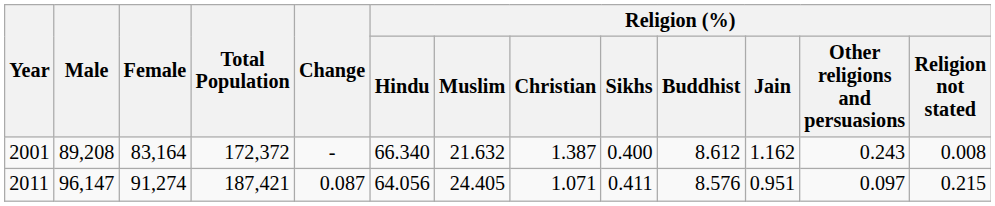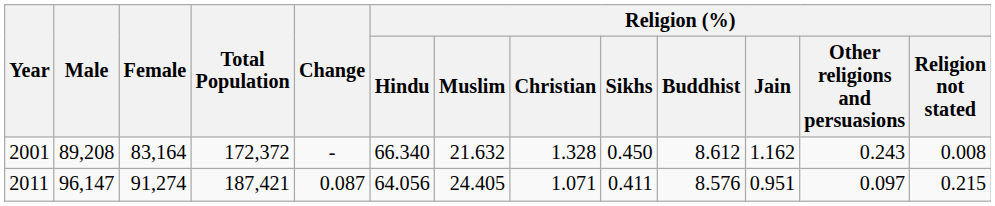 <table class="wikitable">
 <tr>
 <th rowspan="2">Year</th>
 <th rowspan="2">Male</th>
 <th rowspan="2">Female</th>
 <th rowspan="2">Total Population</th>
 <th rowspan="2">Change</th>
 <th colspan="8">Religion (%)</th>
 </tr>
 <tr>
 <th>Hindu</th>
 <th>Muslim</th>
 <th>Christian</th>
 <th>Sikhs</th>
 <th>Buddhist</th>
 <th>Jain</th>
 <th>Other religions and persuasions</th>
 <th>Religion not stated</th>
 </tr>
 <tr>
 <td>2001</td>
 <td style="text-align:right;">89,208</td>
 <td style="text-align:right;">83,164</td>
 <td style="text-align:right;">172,372</td>
 <td style="text-align:center;">-</td>
 <td style="text-align:right;">66.340</td>
 <td style="text-align:right;">21.632</td>
-<td style="text-align:right;">1.387</td>
-<td style="text-align:right;">0.400</td>
+<td style="text-align:right;">1.328</td>
+<td style="text-align:right;">0.450</td>
 <td style="text-align:right;">8.612</td>
 <td style="text-align:right;">1.162</td>
 <td style="text-align:right;">0.243</td>
 <td style="text-align:right;">0.008</td>
 </tr>
 <tr>
 <td>2011</td>
 <td style="text-align:right;">96,147</td>
 <td style="text-align:right;">91,274</td>
 <td style="text-align:right;">187,421</td>
 <td style="text-align:right;">0.087</td>
 <td style="text-align:right;">64.056</td>
 <td style="text-align:right;">24.405</td>
 <td style="text-align:right;">1.071</td>
 <td style="text-align:right;">0.411</td>
 <td style="text-align:right;">8.576</td>
 <td style="text-align:right;">0.951</td>
 <td style="text-align:right;">0.097</td>
 <td style="text-align:right;">0.215</td>
 </tr>
 </table>
